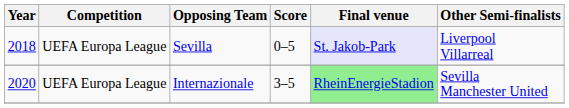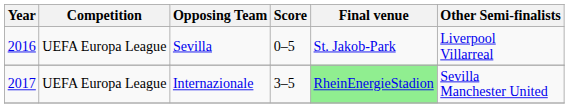 <table class="wikitable">
 <tr>
 <th>Year</th>
 <th>Competition</th>
 <th>Opposing Team</th>
 <th>Score</th>
 <th>Final venue</th>
 <th>Other Semi-finalists</th>
 </tr>
 <tr>
-<td><a href='#'>2018</a></td>
+<td><a href='#'>2016</a></td>
 <td>UEFA Europa League</td>
 <td> <a href='#'>Sevilla</a></td>
 <td>0–5</td>
-<td style="background: lavender;"> <a href='#'>St. Jakob-Park</a></td>
+<td> <a href='#'>St. Jakob-Park</a></td>
 <td> <a href='#'>Liverpool</a> <br>  <a href='#'>Villarreal</a></td>
 </tr>
 <tr>
 </tr>
 <tr>
-<td><a href='#'>2020</a></td>
+<td><a href='#'>2017</a></td>
 <td>UEFA Europa League</td>
 <td> <a href='#'>Internazionale</a></td>
 <td>3–5</td>
 <td style="background: lightgreen;"> <a href='#'>RheinEnergieStadion</a></td>
 <td> <a href='#'>Sevilla</a> <br>  <a href='#'>Manchester United</a></td>
 </tr>
 <tr>
 </tr>
 </table>
